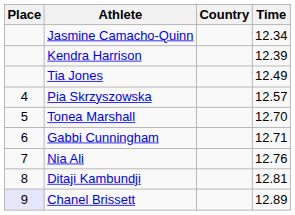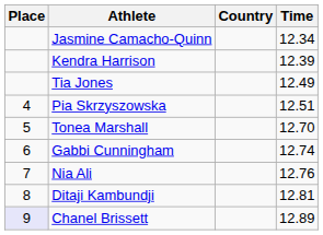 <table class="wikitable">
 <tr>
 <th>Place</th>
 <th>Athlete</th>
 <th>Country</th>
 <th>Time</th>
 </tr>
 <tr>
 <td align=center></td>
 <td><a href='#'>Jasmine Camacho-Quinn</a></td>
 <td></td>
 <td>12.34</td>
 </tr>
 <tr>
 <td align=center></td>
 <td><a href='#'>Kendra Harrison</a></td>
 <td></td>
 <td>12.39</td>
 </tr>
 <tr>
 <td align=center></td>
 <td><a href='#'>Tia Jones</a></td>
 <td></td>
 <td>12.49</td>
 </tr>
 <tr>
 <td align=center>4</td>
 <td><a href='#'>Pia Skrzyszowska</a></td>
 <td></td>
-<td>12.57</td>
+<td>12.51</td>
 </tr>
 <tr>
 <td align=center>5</td>
 <td><a href='#'>Tonea Marshall</a></td>
 <td></td>
 <td>12.70</td>
 </tr>
 <tr>
 <td align=center>6</td>
 <td><a href='#'>Gabbi Cunningham</a></td>
 <td></td>
-<td>12.71</td>
+<td>12.74</td>
 </tr>
 <tr>
 <td align=center>7</td>
 <td><a href='#'>Nia Ali</a></td>
 <td></td>
 <td>12.76</td>
 </tr>
 <tr>
 <td align=center>8</td>
 <td><a href='#'>Ditaji Kambundji</a></td>
 <td></td>
 <td>12.81</td>
 </tr>
 <tr>
 <td align=center style="background: lavender;">9</td>
 <td><a href='#'>Chanel Brissett</a></td>
 <td></td>
 <td>12.89</td>
 </tr>
 </table>
